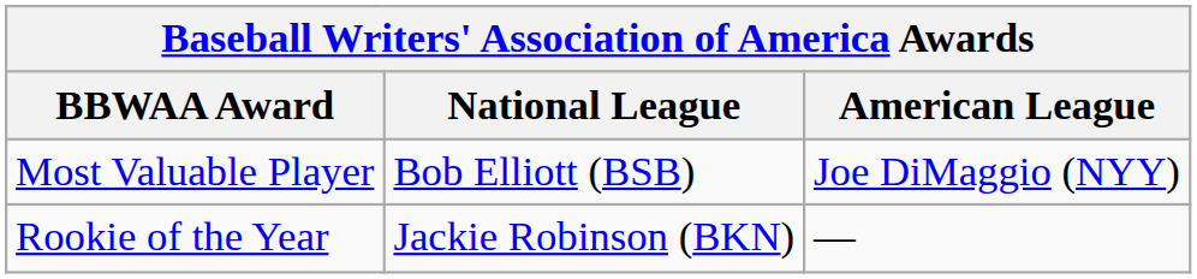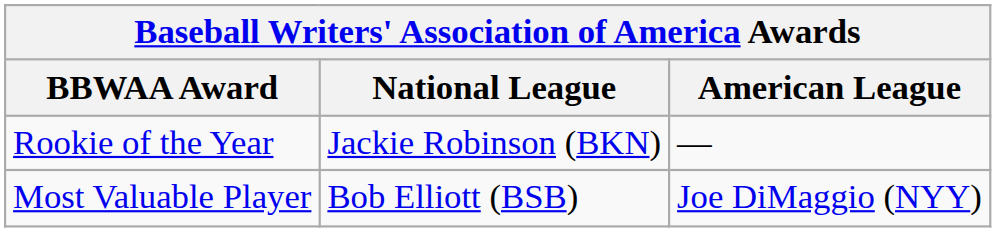 <table class="wikitable">
 <tr>
 <th colspan="3"><a href='#'>Baseball Writers' Association of America</a> Awards</th>
 </tr>
 <tr>
 <th>BBWAA Award</th>
 <th>National League</th>
 <th>American League</th>
 </tr>
 <tr>
+<td><a href='#'>Rookie of the Year</a></td>
+<td><a href='#'>Jackie Robinson</a> (<a href='#'>BKN</a>)</td>
+<td>—</td>
+</tr>
+<tr>
 <td><a href='#'>Most Valuable Player</a></td>
 <td><a href='#'>Bob Elliott</a> (<a href='#'>BSB</a>)</td>
 <td><a href='#'>Joe DiMaggio</a> (<a href='#'>NYY</a>)</td>
 </tr>
-<tr>
-<td><a href='#'>Rookie of the Year</a></td>
-<td><a href='#'>Jackie Robinson</a> (<a href='#'>BKN</a>)</td>
-<td>—</td>
-</tr>
 </table>
